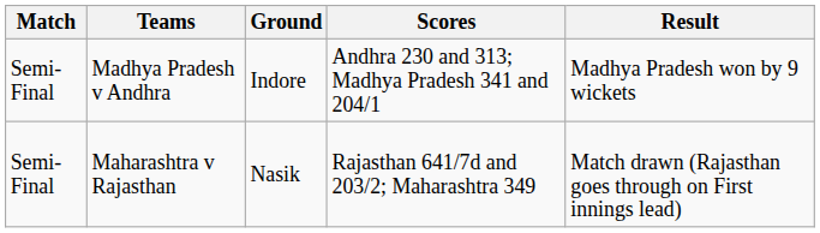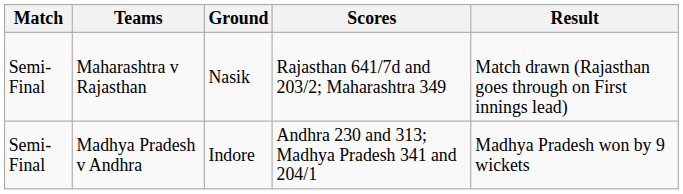 <table class="wikitable">
 <tr>
 <th>Match</th>
 <th>Teams</th>
 <th>Ground</th>
 <th>Scores</th>
 <th>Result</th>
 </tr>
 <tr>
 <td>Semi-Final</td>
+<td>Maharashtra v Rajasthan</td>
+<td>Nasik</td>
+<td>Rajasthan 641/7d and 203/2; Maharashtra 349</td>
+<td><br>Match drawn (Rajasthan goes through on First innings lead)</td>
+</tr>
+<tr>
+<td>Semi-Final</td>
 <td>Madhya Pradesh v Andhra</td>
 <td>Indore</td>
 <td>Andhra 230 and 313; Madhya Pradesh 341 and 204/1</td>
 <td>Madhya Pradesh won by 9 wickets</td>
 </tr>
-<tr>
-<td>Semi-Final</td>
-<td>Maharashtra v Rajasthan</td>
-<td>Nasik</td>
-<td>Rajasthan 641/7d and 203/2; Maharashtra 349</td>
-<td><br>Match drawn (Rajasthan goes through on First innings lead)</td>
-</tr>
 </table>
